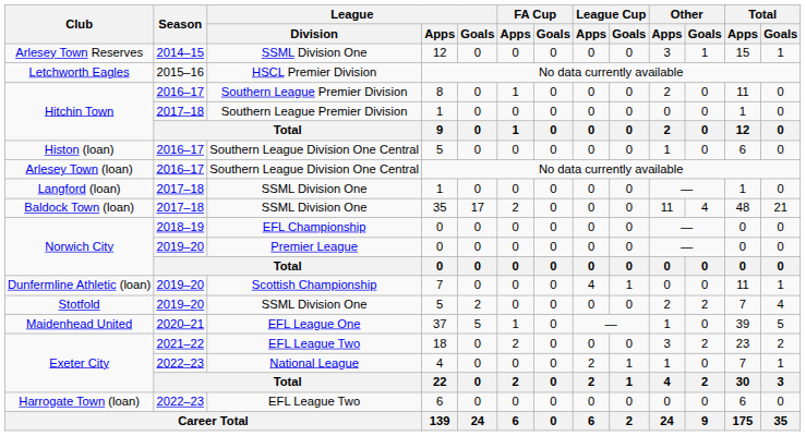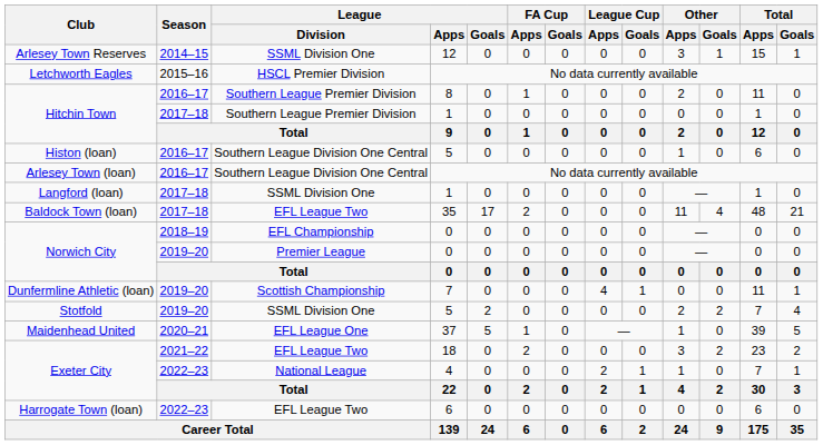 <table class="wikitable" style="text-align: center">
 <tr>
 <th rowspan="2">Club</th>
 <th rowspan="2">Season</th>
 <th colspan="3">League</th>
 <th colspan="2">FA Cup</th>
 <th colspan="2">League Cup</th>
 <th colspan="2">Other</th>
 <th colspan="2">Total</th>
 </tr>
 <tr>
 <th>Division</th>
 <th>Apps</th>
 <th>Goals</th>
 <th>Apps</th>
 <th>Goals</th>
 <th>Apps</th>
 <th>Goals</th>
 <th>Apps</th>
 <th>Goals</th>
 <th>Apps</th>
 <th>Goals</th>
 </tr>
 <tr>
 <td><a href='#'>Arlesey Town</a> Reserves</td>
 <td><a href='#'>2014–15</a></td>
 <td><a href='#'>SSML</a> Division One</td>
 <td>12</td>
 <td>0</td>
 <td>0</td>
 <td>0</td>
 <td>0</td>
 <td>0</td>
 <td>3</td>
 <td>1</td>
 <td>15</td>
 <td>1</td>
 </tr>
 <tr>
 <td><a href='#'>Letchworth Eagles</a></td>
 <td>2015–16</td>
 <td><a href='#'>HSCL</a> Premier Division</td>
 <td colspan="10">No data currently available</td>
 </tr>
 <tr>
 <td rowspan="3"><a href='#'>Hitchin Town</a></td>
 <td><a href='#'>2016–17</a></td>
 <td><a href='#'>Southern League</a> Premier Division</td>
 <td>8</td>
 <td>0</td>
 <td>1</td>
 <td>0</td>
 <td>0</td>
 <td>0</td>
 <td>2</td>
 <td>0</td>
 <td>11</td>
 <td>0</td>
 </tr>
 <tr>
 <td><a href='#'>2017–18</a></td>
 <td>Southern League Premier Division</td>
 <td>1</td>
 <td>0</td>
 <td>0</td>
 <td>0</td>
 <td>0</td>
 <td>0</td>
 <td>0</td>
 <td>0</td>
 <td>1</td>
 <td>0</td>
 </tr>
 <tr>
 <th colspan="2">Total</th>
 <th>9</th>
 <th>0</th>
 <th>1</th>
 <th>0</th>
 <th>0</th>
 <th>0</th>
 <th>2</th>
 <th>0</th>
 <th>12</th>
 <th>0</th>
 </tr>
 <tr>
 <td><a href='#'>Histon</a> (loan)</td>
 <td><a href='#'>2016–17</a></td>
 <td>Southern League Division One Central</td>
 <td>5</td>
 <td>0</td>
 <td>0</td>
 <td>0</td>
 <td>0</td>
 <td>0</td>
 <td>1</td>
 <td>0</td>
 <td>6</td>
 <td>0</td>
 </tr>
 <tr>
 <td><a href='#'>Arlesey Town</a> (loan)</td>
 <td><a href='#'>2016–17</a></td>
 <td>Southern League Division One Central</td>
 <td colspan="10">No data currently available</td>
 </tr>
 <tr>
 <td><a href='#'>Langford</a> (loan)</td>
 <td><a href='#'>2017–18</a></td>
 <td>SSML Division One</td>
 <td>1</td>
 <td>0</td>
 <td>0</td>
 <td>0</td>
 <td>0</td>
 <td>0</td>
 <td colspan=2>—</td>
 <td>1</td>
 <td>0</td>
 </tr>
 <tr>
 <td><a href='#'>Baldock Town</a> (loan)</td>
 <td><a href='#'>2017–18</a></td>
-<td>SSML Division One</td>
+<td><a href='#'>EFL League Two</a></td>
 <td>35</td>
 <td>17</td>
 <td>2</td>
 <td>0</td>
 <td>0</td>
 <td>0</td>
 <td>11</td>
 <td>4</td>
 <td>48</td>
 <td>21</td>
 </tr>
 <tr>
 <td rowspan="3"><a href='#'>Norwich City</a></td>
 <td><a href='#'>2018–19</a></td>
 <td><a href='#'>EFL Championship</a></td>
 <td>0</td>
 <td>0</td>
 <td>0</td>
 <td>0</td>
 <td>0</td>
 <td>0</td>
 <td colspan=2>—</td>
 <td>0</td>
 <td>0</td>
 </tr>
 <tr>
 <td><a href='#'>2019–20</a></td>
 <td><a href='#'>Premier League</a></td>
 <td>0</td>
 <td>0</td>
 <td>0</td>
 <td>0</td>
 <td>0</td>
 <td>0</td>
 <td colspan=2>—</td>
 <td>0</td>
 <td>0</td>
 </tr>
 <tr>
 <th colspan="2">Total</th>
 <th>0</th>
 <th>0</th>
 <th>0</th>
 <th>0</th>
 <th>0</th>
 <th>0</th>
 <th>0</th>
 <th>0</th>
 <th>0</th>
 <th>0</th>
 </tr>
 <tr>
 <td><a href='#'>Dunfermline Athletic</a> (loan)</td>
 <td><a href='#'>2019–20</a></td>
 <td><a href='#'>Scottish Championship</a></td>
 <td>7</td>
 <td>0</td>
 <td>0</td>
 <td>0</td>
 <td>4</td>
 <td>1</td>
 <td>0</td>
 <td>0</td>
 <td>11</td>
 <td>1</td>
 </tr>
 <tr>
 <td><a href='#'>Stotfold</a></td>
 <td><a href='#'>2019–20</a></td>
 <td>SSML Division One</td>
 <td>5</td>
 <td>2</td>
 <td>0</td>
 <td>0</td>
 <td>0</td>
 <td>0</td>
 <td>2</td>
 <td>2</td>
 <td>7</td>
 <td>4</td>
 </tr>
 <tr>
 <td><a href='#'>Maidenhead United</a></td>
 <td><a href='#'>2020–21</a></td>
 <td><a href='#'>EFL League One</a></td>
 <td>37</td>
 <td>5</td>
 <td>1</td>
 <td>0</td>
 <td colspan=2>—</td>
 <td>1</td>
 <td>0</td>
 <td>39</td>
 <td>5</td>
 </tr>
 <tr>
 <td rowspan="3"><a href='#'>Exeter City</a></td>
 <td><a href='#'>2021–22</a></td>
 <td><a href='#'>EFL League Two</a></td>
 <td>18</td>
 <td>0</td>
 <td>2</td>
 <td>0</td>
 <td>0</td>
 <td>0</td>
 <td>3</td>
 <td>2</td>
 <td>23</td>
 <td>2</td>
 </tr>
 <tr>
 <td><a href='#'>2022–23</a></td>
 <td><a href='#'>National League</a></td>
 <td>4</td>
 <td>0</td>
 <td>0</td>
 <td>0</td>
 <td>2</td>
 <td>1</td>
 <td>1</td>
 <td>0</td>
 <td>7</td>
 <td>1</td>
 </tr>
 <tr>
 <th colspan="2">Total</th>
 <th>22</th>
 <th>0</th>
 <th>2</th>
 <th>0</th>
 <th>2</th>
 <th>1</th>
 <th>4</th>
 <th>2</th>
 <th>30</th>
 <th>3</th>
 </tr>
 <tr>
 <td><a href='#'>Harrogate Town</a> (loan)</td>
 <td><a href='#'>2022–23</a></td>
 <td>EFL League Two</td>
 <td>6</td>
 <td>0</td>
 <td>0</td>
 <td>0</td>
 <td>0</td>
 <td>0</td>
 <td>0</td>
 <td>0</td>
 <td>6</td>
 <td>0</td>
 </tr>
 <tr>
 <th colspan="3">Career Total</th>
 <th>139</th>
 <th>24</th>
 <th>6</th>
 <th>0</th>
 <th>6</th>
 <th>2</th>
 <th>24</th>
 <th>9</th>
 <th>175</th>
 <th>35</th>
 </tr>
 </table>
